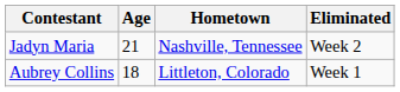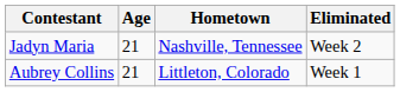 <table class="wikitable">
 <tr>
 <th>Contestant</th>
 <th>Age</th>
 <th>Hometown</th>
 <th>Eliminated</th>
 </tr>
 <tr>
 <td><a href='#'>Jadyn Maria</a></td>
 <td>21</td>
 <td><a href='#'>Nashville, Tennessee</a></td>
 <td>Week 2</td>
 </tr>
 <tr>
 <td><a href='#'>Aubrey Collins</a></td>
-<td>18</td>
+<td>21</td>
 <td><a href='#'>Littleton, Colorado</a></td>
 <td>Week 1</td>
 </tr>
 </table>
